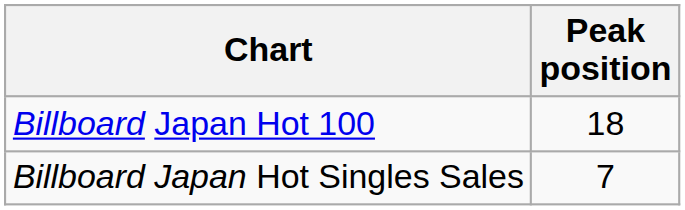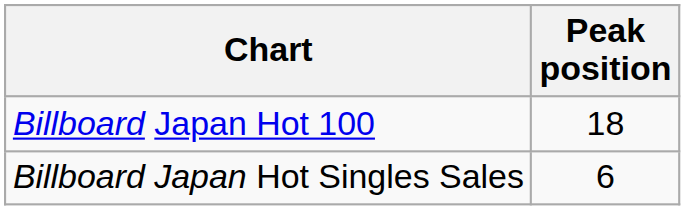 <table class="wikitable sortable">
 <tr>
 <th>Chart</th>
 <th>Peak<br>position</th>
 </tr>
 <tr>
 <td align="left"><em><a href='#'>Billboard</a></em> <a href='#'>Japan Hot 100</a></td>
 <td align="center">18</td>
 </tr>
 <tr>
 <td align="left"><em>Billboard Japan</em> Hot Singles Sales</td>
-<td align="center">7</td>
+<td align="center">6</td>
 </tr>
 </table>
